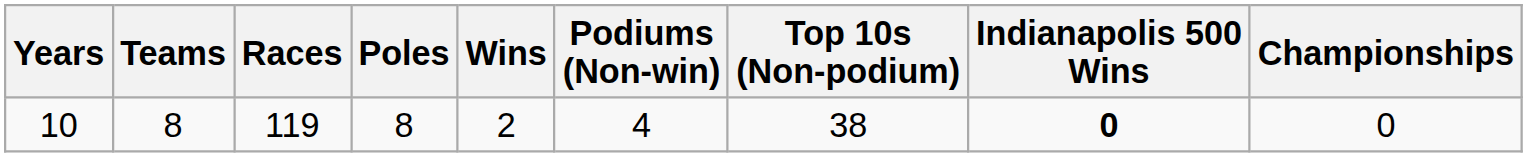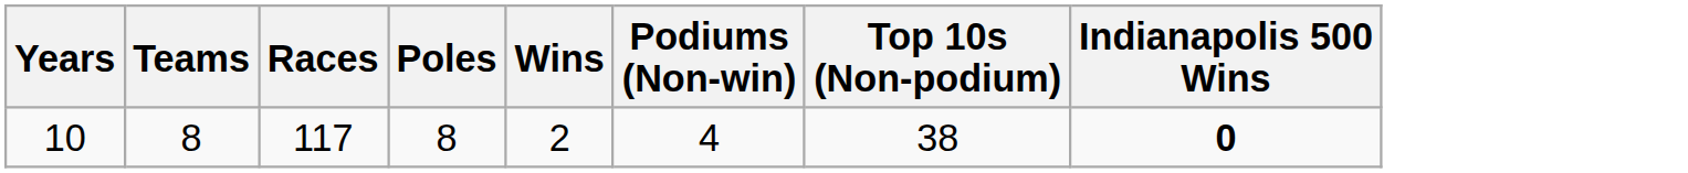 <table class="wikitable" style="text-align:center; font-size:95%">
 <tr>
 <th>Years</th>
 <th>Teams</th>
 <th>Races</th>
 <th>Poles</th>
 <th>Wins</th>
 <th>Podiums<br>(Non-win)</th>
 <th>Top 10s<br>(Non-podium)</th>
 <th>Indianapolis 500<br>Wins</th>
-<th>Championships</th>
 </tr>
 <tr>
 <td>10</td>
 <td>8</td>
-<td>119</td>
+<td>117</td>
 <td>8</td>
 <td>2</td>
 <td>4</td>
 <td>38</td>
 <td><strong>0</strong></td>
-<td>0</td>
 </tr>
 </table>
